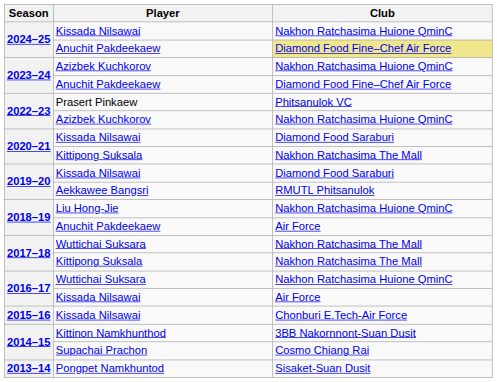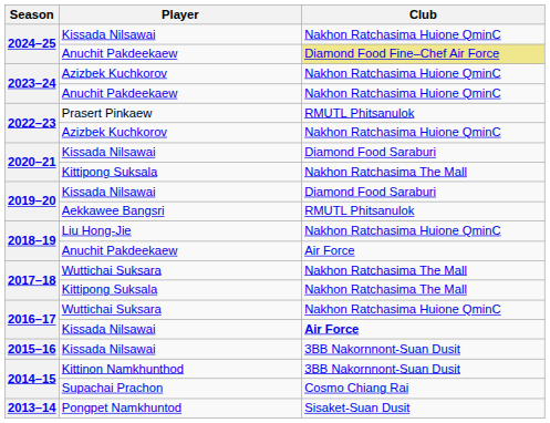 <table class=wikitable>
 <tr>
 <th>Season</th>
 <th width=45%>Player</th>
 <th width=45%>Club</th>
 </tr>
 <tr>
 <th rowspan=2><a href='#'>2024–25</a></th>
 <td> <a href='#'>Kissada Nilsawai</a></td>
 <td><a href='#'>Nakhon Ratchasima Huione QminC</a></td>
 </tr>
 <tr>
 <td> <a href='#'>Anuchit Pakdeekaew</a></td>
 <td style="background: khaki;"><a href='#'>Diamond Food Fine–Chef Air Force</a></td>
 </tr>
 <tr>
 <th rowspan=2><a href='#'>2023–24</a></th>
 <td> <a href='#'>Azizbek Kuchkorov</a></td>
 <td><a href='#'>Nakhon Ratchasima Huione QminC</a></td>
 </tr>
 <tr>
 <td> <a href='#'>Anuchit Pakdeekaew</a></td>
-<td><a href='#'>Diamond Food Fine–Chef Air Force</a></td>
+<td><a href='#'>Nakhon Ratchasima Huione QminC</a></td>
 </tr>
 <tr>
 <th rowspan=2><a href='#'>2022–23</a></th>
 <td> Prasert Pinkaew</td>
-<td><a href='#'>Phitsanulok VC</a></td>
+<td><a href='#'>RMUTL Phitsanulok</a></td>
 </tr>
 <tr>
 <td> <a href='#'>Azizbek Kuchkorov</a></td>
 <td><a href='#'>Nakhon Ratchasima Huione QminC</a></td>
 </tr>
 <tr>
 <th rowspan=2><a href='#'>2020–21</a></th>
 <td> <a href='#'>Kissada Nilsawai</a></td>
 <td><a href='#'>Diamond Food Saraburi</a></td>
 </tr>
 <tr>
 <td> <a href='#'>Kittipong Suksala</a></td>
 <td><a href='#'>Nakhon Ratchasima The Mall</a></td>
 </tr>
 <tr>
 <th rowspan=2><a href='#'>2019–20</a></th>
 <td> <a href='#'>Kissada Nilsawai</a></td>
 <td><a href='#'>Diamond Food Saraburi</a></td>
 </tr>
 <tr>
 <td> <a href='#'>Aekkawee Bangsri</a></td>
 <td><a href='#'>RMUTL Phitsanulok</a></td>
 </tr>
 <tr>
 <th rowspan=2><a href='#'>2018–19</a></th>
 <td> <a href='#'>Liu Hong-Jie</a></td>
 <td><a href='#'>Nakhon Ratchasima Huione QminC</a></td>
 </tr>
 <tr>
 <td> <a href='#'>Anuchit Pakdeekaew</a></td>
 <td><a href='#'>Air Force</a></td>
 </tr>
 <tr>
 <th rowspan=2><a href='#'>2017–18</a></th>
 <td> <a href='#'>Wuttichai Suksara</a></td>
 <td><a href='#'>Nakhon Ratchasima The Mall</a></td>
 </tr>
 <tr>
 <td> <a href='#'>Kittipong Suksala</a></td>
 <td><a href='#'>Nakhon Ratchasima The Mall</a></td>
 </tr>
 <tr>
 <th rowspan=2><a href='#'>2016–17</a></th>
 <td> <a href='#'>Wuttichai Suksara</a></td>
 <td><a href='#'>Nakhon Ratchasima Huione QminC</a></td>
 </tr>
 <tr>
 <td> <a href='#'>Kissada Nilsawai</a></td>
-<td><a href='#'>Air Force</a></td>
+<td><strong><a href='#'>Air Force</a></strong></td>
 </tr>
 <tr>
 <th><a href='#'>2015–16</a></th>
 <td> <a href='#'>Kissada Nilsawai</a></td>
-<td><a href='#'>Chonburi E.Tech-Air Force</a></td>
+<td><a href='#'>3BB Nakornnont-Suan Dusit</a></td>
 </tr>
 <tr>
 <th rowspan=2><a href='#'>2014–15</a></th>
 <td> <a href='#'>Kittinon Namkhunthod</a></td>
 <td><a href='#'>3BB Nakornnont-Suan Dusit</a></td>
 </tr>
 <tr>
 <td> <a href='#'>Supachai Prachon</a></td>
 <td><a href='#'>Cosmo Chiang Rai</a></td>
 </tr>
 <tr>
 <th><a href='#'>2013–14</a></th>
 <td> <a href='#'>Pongpet Namkhuntod</a></td>
 <td><a href='#'>Sisaket-Suan Dusit</a></td>
 </tr>
 </table>
